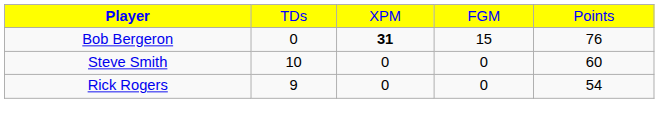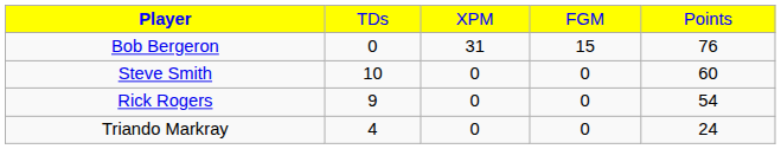 <table class="wikitable" width="80%">
 <tr align="center"  style="background:yellow;color:blue;">
 <td><strong>Player</strong></td>
 <td>TDs</td>
 <td>XPM</td>
 <td>FGM</td>
 <td>Points</td>
 </tr>
 <tr align="center" bgcolor="">
 <td><a href='#'>Bob Bergeron</a></td>
 <td>0</td>
-<td><strong>31</strong></td>
+<td>31</td>
 <td>15</td>
 <td>76</td>
 </tr>
 <tr align="center" bgcolor="">
 <td><a href='#'>Steve Smith</a></td>
 <td>10</td>
 <td>0</td>
 <td>0</td>
 <td>60</td>
 </tr>
 <tr align="center" bgcolor="">
 <td><a href='#'>Rick Rogers</a></td>
 <td>9</td>
 <td>0</td>
 <td>0</td>
 <td>54</td>
 </tr>
+<tr align="center" bgcolor="">
+<td>Triando Markray</td>
+<td>4</td>
+<td>0</td>
+<td>0</td>
+<td>24</td>
+</tr>
 </table>
